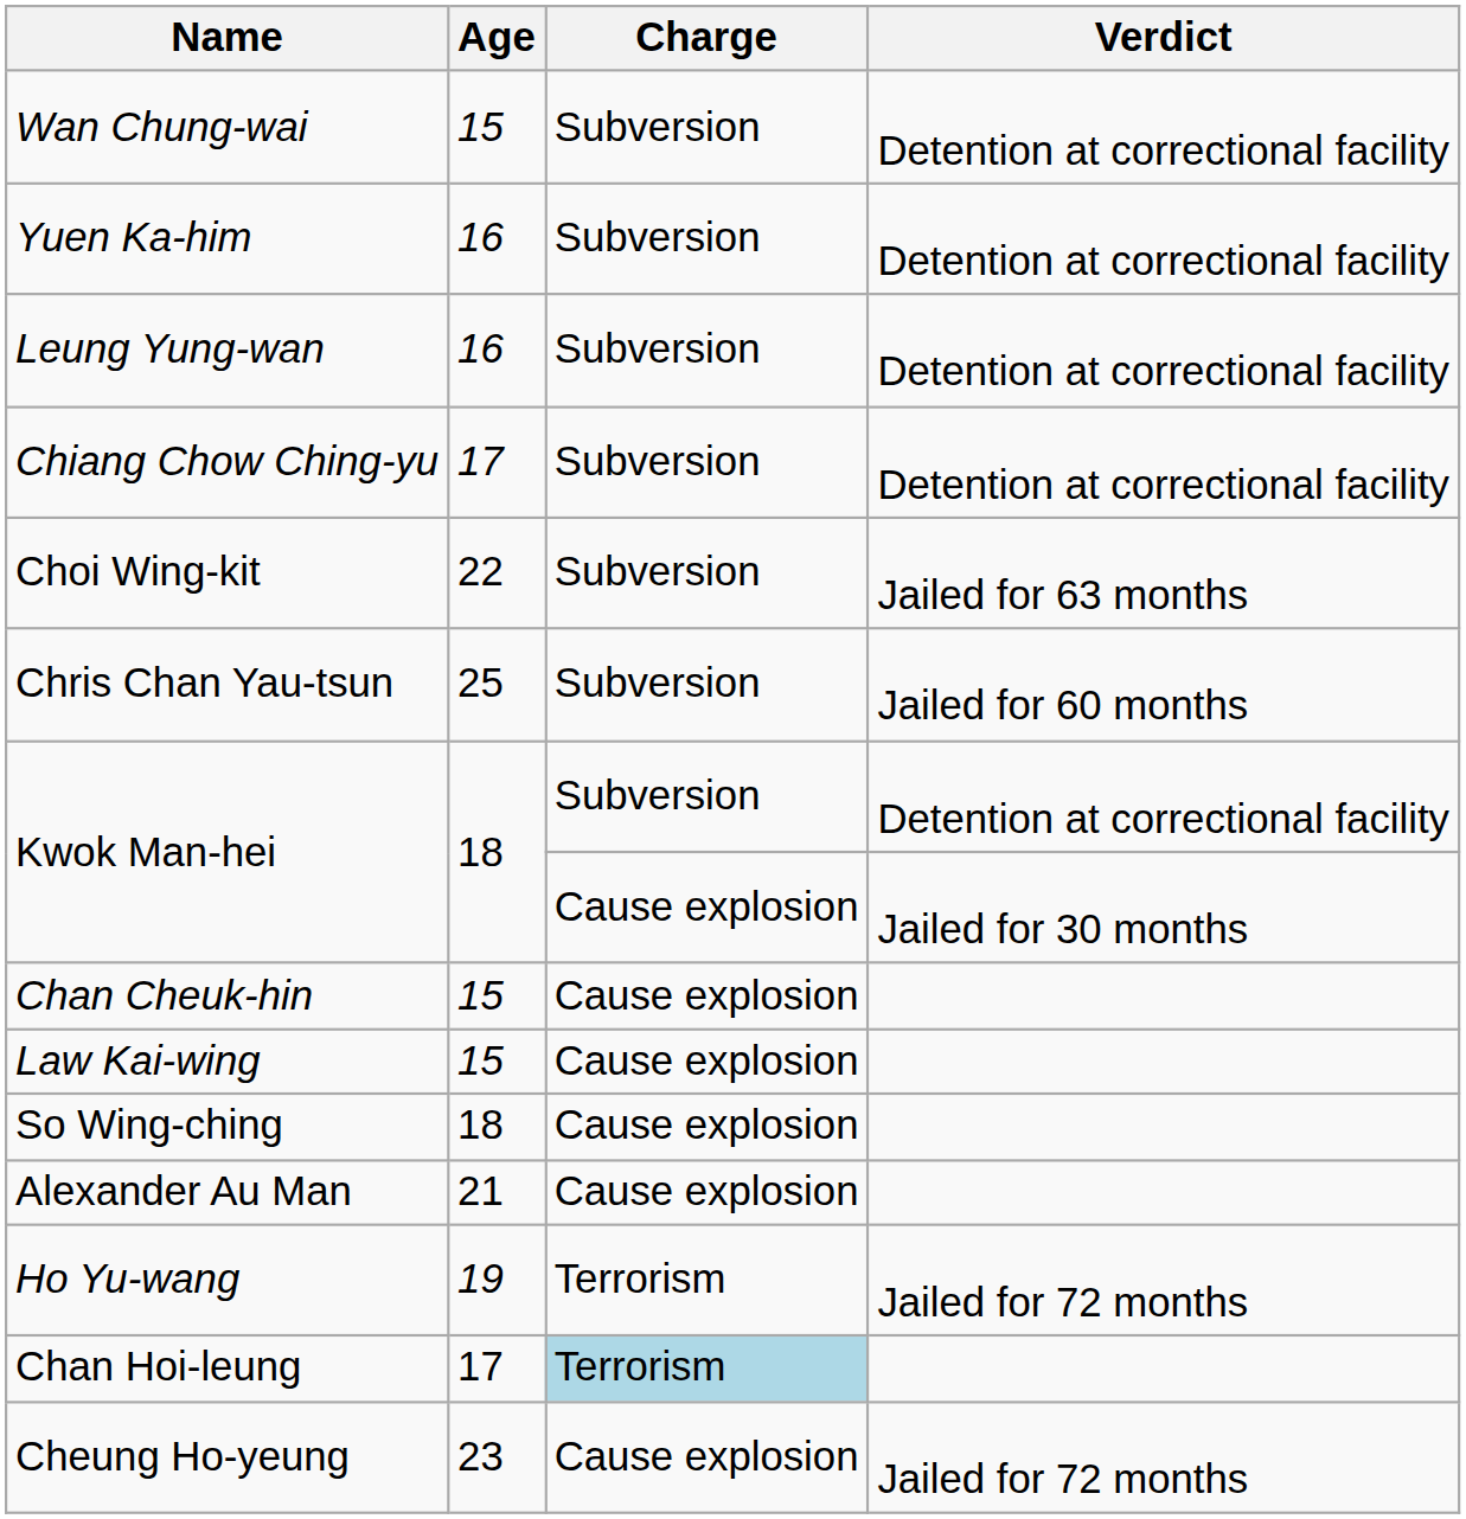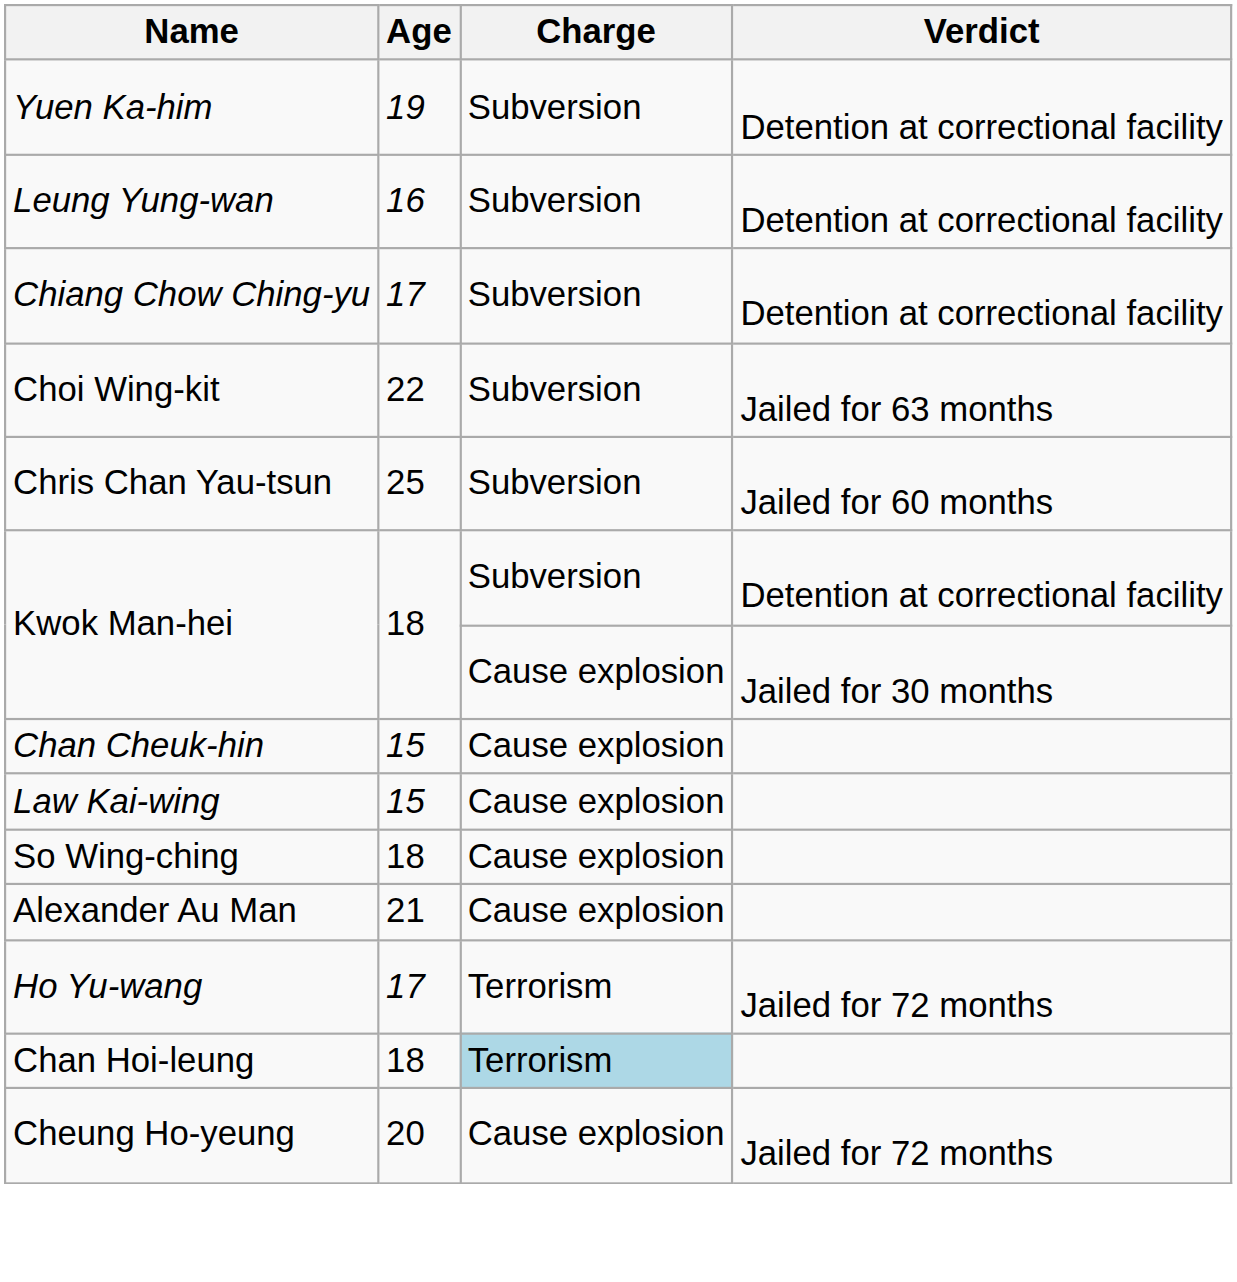 <table class="wikitable floatright">
 <tr>
 <th>Name</th>
 <th>Age</th>
 <th>Charge</th>
 <th>Verdict</th>
 </tr>
 <tr>
-<td><em>Wan Chung-wai</em></td>
-<td><em>15</em></td>
-<td>Subversion</td>
-<td><br>Detention at correctional facility</td>
-</tr>
-<tr>
 <td><em>Yuen Ka-him</em></td>
-<td><em>16</em></td>
+<td><em>19</em></td>
 <td>Subversion</td>
 <td><br>Detention at correctional facility</td>
 </tr>
 <tr>
 <td><em>Leung Yung-wan</em></td>
 <td><em>16</em></td>
 <td>Subversion</td>
 <td><br>Detention at correctional facility</td>
 </tr>
 <tr>
 <td><em>Chiang Chow Ching-yu</em></td>
 <td><em>17</em></td>
 <td>Subversion</td>
 <td><br>Detention at correctional facility</td>
 </tr>
 <tr>
 <td>Choi Wing-kit</td>
 <td>22</td>
 <td>Subversion</td>
 <td><br>Jailed for 63 months</td>
 </tr>
 <tr>
 <td>Chris Chan Yau-tsun</td>
 <td>25</td>
 <td>Subversion</td>
 <td><br>Jailed for 60 months</td>
 </tr>
 <tr>
 <td rowspan="2">Kwok Man-hei</td>
 <td rowspan="2">18</td>
 <td>Subversion</td>
 <td><br>Detention at correctional facility</td>
 </tr>
 <tr>
 <td>Cause explosion</td>
 <td><br>Jailed for 30 months</td>
 </tr>
 <tr>
 <td><em>Chan Cheuk-hin</em></td>
 <td><em>15</em></td>
 <td>Cause explosion</td>
 <td></td>
 </tr>
 <tr>
 <td><em>Law Kai-wing</em></td>
 <td><em>15</em></td>
 <td>Cause explosion</td>
 <td></td>
 </tr>
 <tr>
 <td>So Wing-ching</td>
 <td>18</td>
 <td>Cause explosion</td>
 <td></td>
 </tr>
 <tr>
 <td>Alexander Au Man</td>
 <td>21</td>
 <td>Cause explosion</td>
 <td></td>
 </tr>
 <tr>
 <td><em>Ho Yu-wang</em></td>
-<td><em>19</em></td>
+<td><em>17</em></td>
 <td>Terrorism</td>
 <td><br>Jailed for 72 months</td>
 </tr>
 <tr>
 <td>Chan Hoi-leung</td>
-<td>17</td>
+<td>18</td>
 <td style="background: lightblue;">Terrorism</td>
 <td></td>
 </tr>
 <tr>
 <td>Cheung Ho-yeung</td>
-<td>23</td>
+<td>20</td>
 <td>Cause explosion</td>
 <td><br>Jailed for 72 months</td>
 </tr>
 </table>
